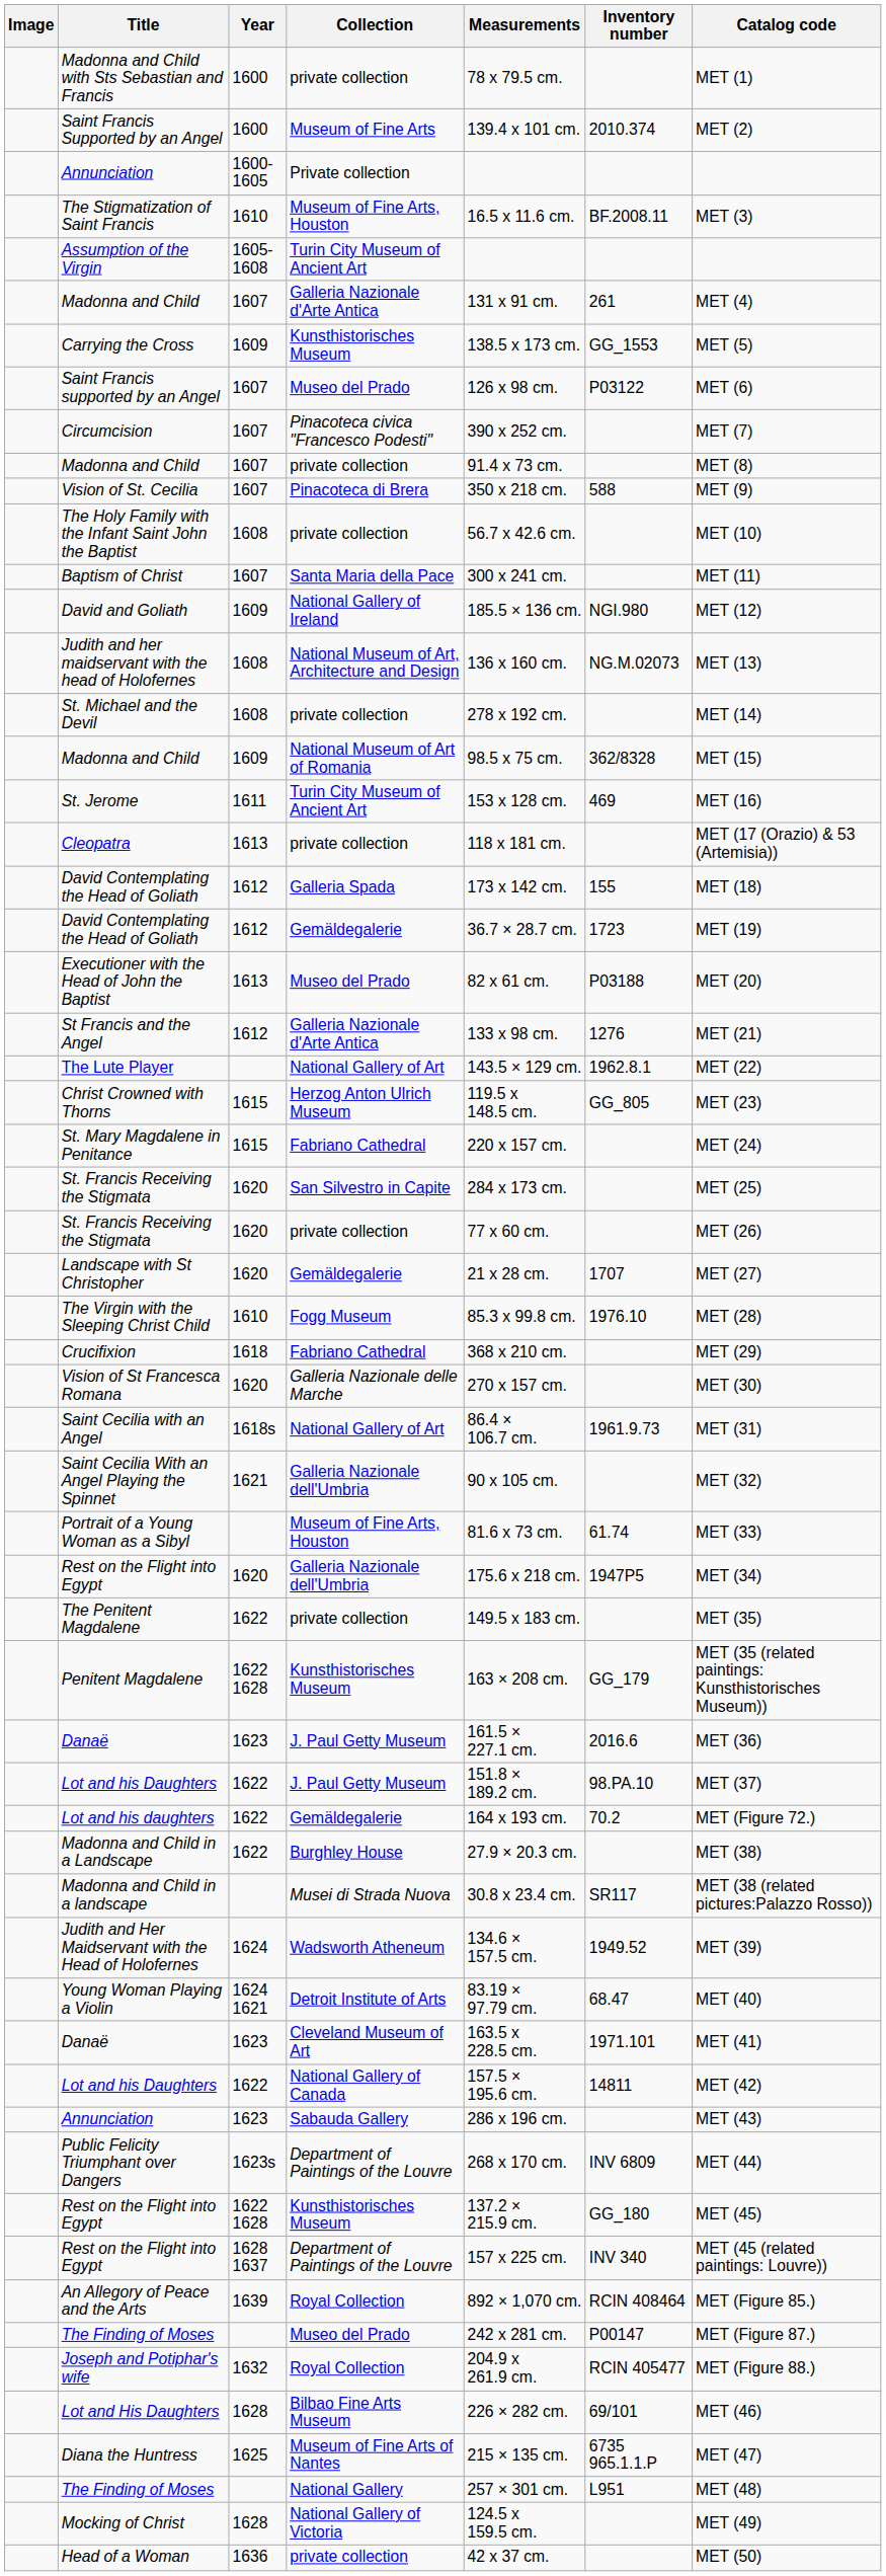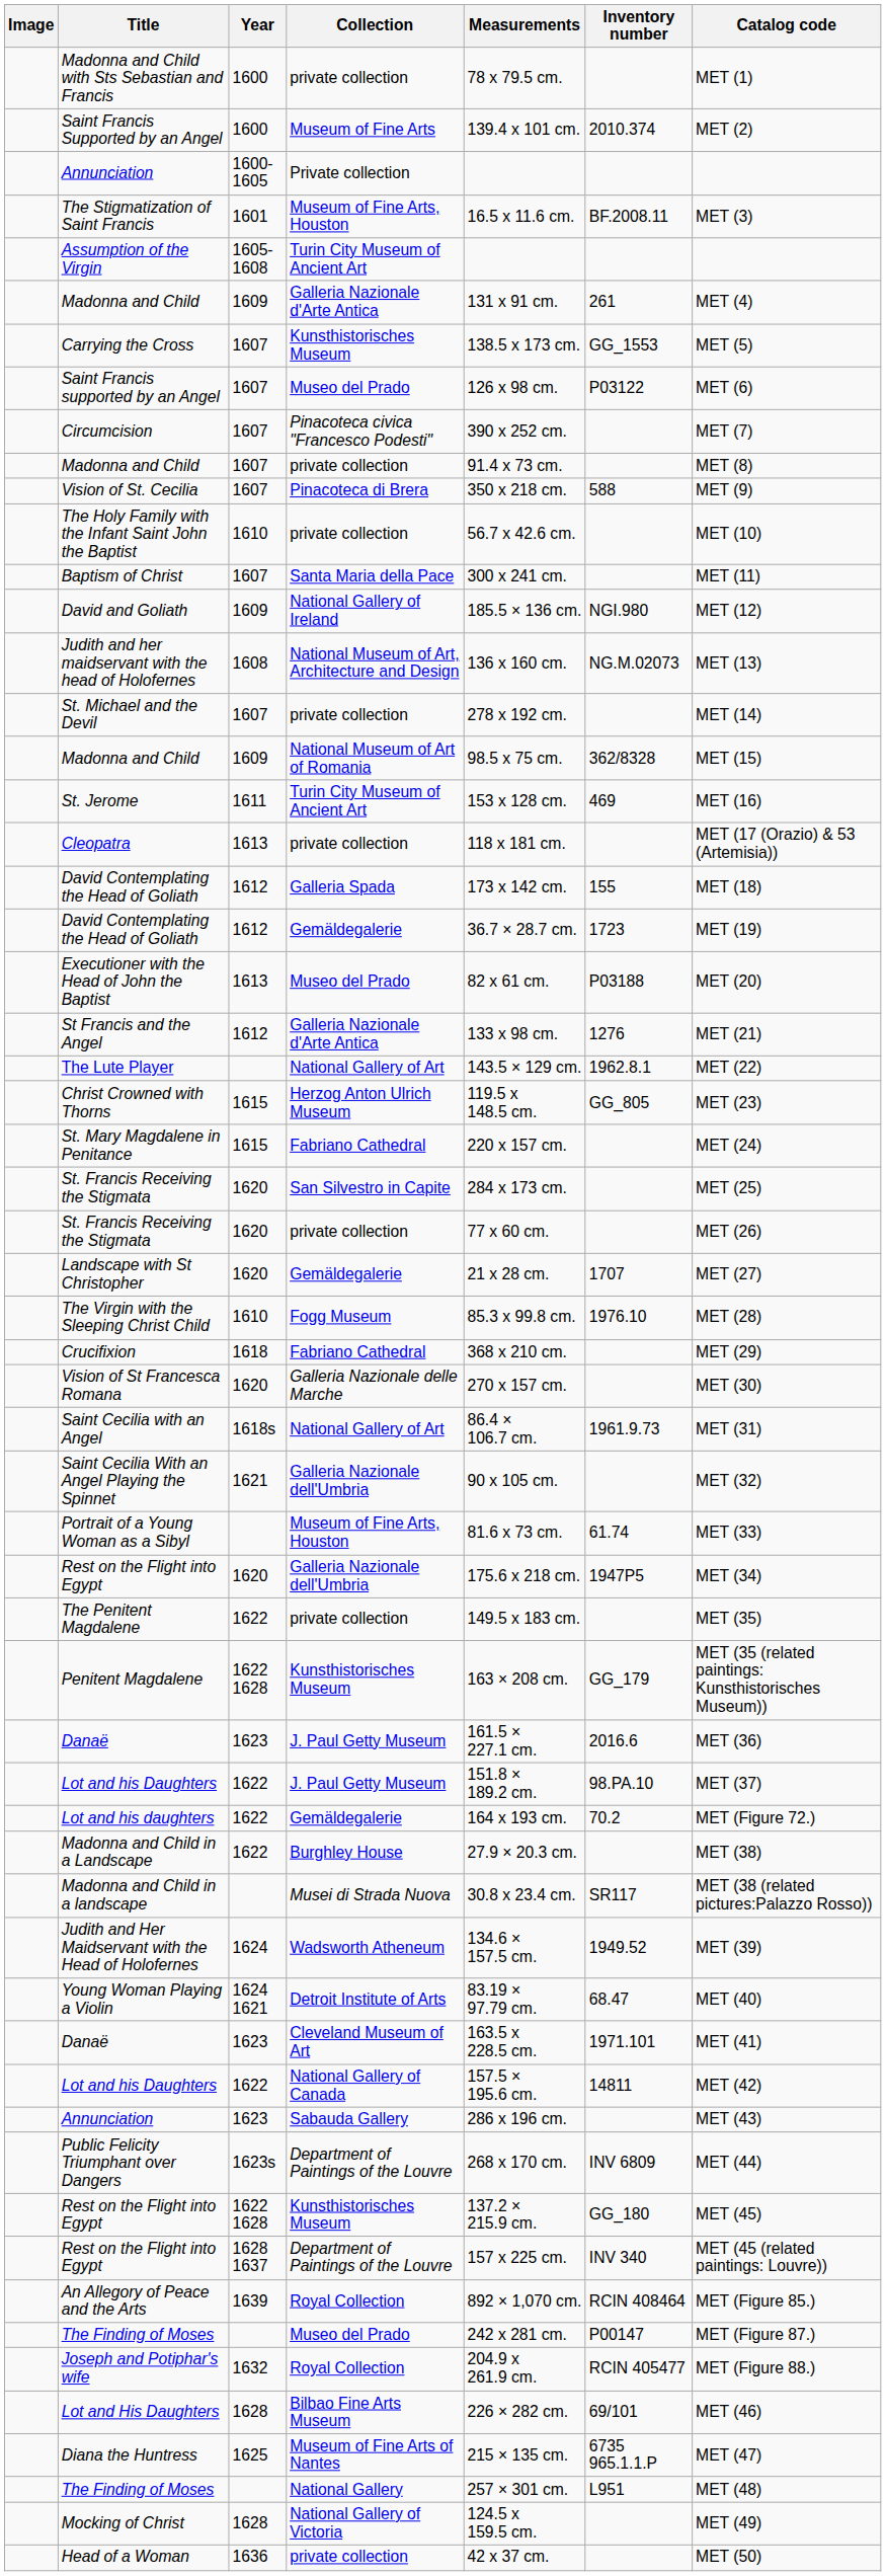 <table class='wikitable sortable' style='width:100%'>
 <tr>
 <th>Image</th>
 <th>Title</th>
 <th>Year</th>
 <th>Collection</th>
 <th>Measurements</th>
 <th>Inventory number</th>
 <th>Catalog code</th>
 </tr>
 <tr>
 <td></td>
 <td><em>Madonna and Child with Sts Sebastian and Francis</em></td>
 <td>1600</td>
 <td>private collection</td>
 <td>78 x 79.5 cm.</td>
 <td></td>
 <td>MET (1)</td>
 </tr>
 <tr>
 <td></td>
 <td><em>Saint Francis Supported by an Angel</em></td>
 <td>1600</td>
 <td><a href='#'>Museum of Fine Arts</a></td>
 <td>139.4 x 101 cm.</td>
 <td>2010.374</td>
 <td>MET (2)</td>
 </tr>
 <tr>
 <td></td>
 <td><em><a href='#'>Annunciation</a></em></td>
 <td>1600-1605</td>
 <td>Private collection</td>
 <td></td>
 <td></td>
 <td></td>
 </tr>
 <tr>
 <td></td>
 <td><em>The Stigmatization of Saint Francis</em></td>
-<td>1610</td>
+<td>1601</td>
 <td><a href='#'>Museum of Fine Arts, Houston</a></td>
 <td>16.5 x 11.6 cm.</td>
 <td>BF.2008.11</td>
 <td>MET (3)</td>
 </tr>
 <tr>
 <td></td>
 <td><em><a href='#'>Assumption of the Virgin</a></em></td>
 <td>1605-1608</td>
 <td><a href='#'>Turin City Museum of Ancient Art</a></td>
 <td></td>
 <td></td>
 </tr>
 <tr>
 <td></td>
 <td><em>Madonna and Child</em></td>
-<td>1607</td>
+<td>1609</td>
 <td><a href='#'>Galleria Nazionale d'Arte Antica</a></td>
 <td>131 x 91 cm.</td>
 <td>261</td>
 <td>MET (4)</td>
 </tr>
 <tr>
 <td></td>
 <td><em>Carrying the Cross</em></td>
-<td>1609</td>
+<td>1607</td>
 <td><a href='#'>Kunsthistorisches Museum</a></td>
 <td>138.5 x 173 cm.</td>
 <td>GG_1553</td>
 <td>MET (5)</td>
 </tr>
 <tr>
 <td></td>
 <td><em>Saint Francis supported by an Angel</em></td>
 <td>1607</td>
 <td><a href='#'>Museo del Prado</a></td>
 <td>126 x 98 cm.</td>
 <td>P03122</td>
 <td>MET (6)</td>
 </tr>
 <tr>
 <td></td>
 <td><em>Circumcision</em></td>
 <td>1607</td>
 <td><em>Pinacoteca civica "Francesco Podesti"</em></td>
 <td>390 x 252 cm.</td>
 <td></td>
 <td>MET (7)</td>
 </tr>
 <tr>
 <td></td>
 <td><em>Madonna and Child</em></td>
 <td>1607</td>
 <td>private collection</td>
 <td>91.4 x 73 cm.</td>
 <td></td>
 <td>MET (8)</td>
 </tr>
 <tr>
 <td></td>
 <td><em>Vision of St. Cecilia</em></td>
 <td>1607</td>
 <td><a href='#'>Pinacoteca di Brera</a></td>
 <td>350 x 218 cm.</td>
 <td>588</td>
 <td>MET (9)</td>
 </tr>
 <tr>
 <td></td>
 <td><em>The Holy Family with the Infant Saint John the Baptist</em></td>
-<td>1608</td>
+<td>1610</td>
 <td>private collection</td>
 <td>56.7 x 42.6 cm.</td>
 <td></td>
 <td>MET (10)</td>
 </tr>
 <tr>
 <td></td>
 <td><em>Baptism of Christ</em></td>
 <td>1607</td>
 <td><a href='#'>Santa Maria della Pace</a></td>
 <td>300 x 241 cm.</td>
 <td></td>
 <td>MET (11)</td>
 </tr>
 <tr>
 <td></td>
 <td><em>David and Goliath</em></td>
 <td>1609</td>
 <td><a href='#'>National Gallery of Ireland</a></td>
 <td>185.5 × 136 cm.</td>
 <td>NGI.980</td>
 <td>MET (12)</td>
 </tr>
 <tr>
 <td></td>
 <td><em>Judith and her maidservant with the head of Holofernes</em></td>
 <td>1608</td>
 <td><a href='#'>National Museum of Art, Architecture and Design</a></td>
 <td>136 x 160 cm.</td>
 <td>NG.M.02073</td>
 <td>MET (13)</td>
 </tr>
 <tr>
 <td></td>
 <td><em>St. Michael and the Devil</em></td>
-<td>1608</td>
+<td>1607</td>
 <td>private collection</td>
 <td>278 x 192 cm.</td>
 <td></td>
 <td>MET (14)</td>
 </tr>
 <tr>
 <td></td>
 <td><em>Madonna and Child</em></td>
 <td>1609</td>
 <td><a href='#'>National Museum of Art of Romania</a></td>
 <td>98.5 x 75 cm.</td>
 <td>362/8328</td>
 <td>MET (15)</td>
 </tr>
 <tr>
 <td></td>
 <td><em>St. Jerome</em></td>
 <td>1611</td>
 <td><a href='#'>Turin City Museum of Ancient Art</a></td>
 <td>153 x 128 cm.</td>
 <td>469</td>
 <td>MET (16)</td>
 </tr>
 <tr>
 <td></td>
 <td><em><a href='#'>Cleopatra</a></em></td>
 <td>1613</td>
 <td>private collection</td>
 <td>118 x 181 cm.</td>
 <td></td>
 <td>MET (17 (Orazio) & 53 (Artemisia))</td>
 </tr>
 <tr>
 <td></td>
 <td><em>David Contemplating the Head of Goliath</em></td>
 <td>1612</td>
 <td><a href='#'>Galleria Spada</a></td>
 <td>173 x 142 cm.</td>
 <td>155</td>
 <td>MET (18)</td>
 </tr>
 <tr>
 <td></td>
 <td><em>David Contemplating the Head of Goliath</em></td>
 <td>1612</td>
 <td><a href='#'>Gemäldegalerie</a></td>
 <td>36.7 × 28.7 cm.</td>
 <td>1723</td>
 <td>MET (19)</td>
 </tr>
 <tr>
 <td></td>
 <td><em>Executioner with the Head of John the Baptist</em></td>
 <td>1613</td>
 <td><a href='#'>Museo del Prado</a></td>
 <td>82 x 61 cm.</td>
 <td>P03188</td>
 <td>MET (20)</td>
 </tr>
 <tr>
 <td></td>
 <td><em>St Francis and the Angel</em></td>
 <td>1612</td>
 <td><a href='#'>Galleria Nazionale d'Arte Antica</a></td>
 <td>133 x 98 cm.</td>
 <td>1276</td>
 <td>MET (21)</td>
 </tr>
 <tr>
 <td></td>
 <td><a href='#'>The Lute Player</a></td>
 <td></td>
 <td><a href='#'>National Gallery of Art</a></td>
 <td>143.5 × 129 cm.</td>
 <td>1962.8.1</td>
 <td>MET (22)</td>
 </tr>
 <tr>
 <td></td>
 <td><em>Christ  Crowned with Thorns</em></td>
 <td>1615</td>
 <td><a href='#'>Herzog Anton Ulrich Museum</a></td>
 <td>119.5 x 148.5 cm.</td>
 <td>GG_805</td>
 <td>MET (23)</td>
 </tr>
 <tr>
 <td></td>
 <td><em>St. Mary Magdalene in Penitance</em></td>
 <td>1615</td>
 <td><a href='#'>Fabriano Cathedral</a></td>
 <td>220 x 157 cm.</td>
 <td></td>
 <td>MET (24)</td>
 </tr>
 <tr>
 <td></td>
 <td><em>St. Francis Receiving the Stigmata</em></td>
 <td>1620</td>
 <td><a href='#'>San Silvestro in Capite</a></td>
 <td>284 x 173 cm.</td>
 <td></td>
 <td>MET (25)</td>
 </tr>
 <tr>
 <td></td>
 <td><em>St. Francis Receiving the Stigmata</em></td>
 <td>1620</td>
 <td>private collection</td>
 <td>77 x 60 cm.</td>
 <td></td>
 <td>MET (26)</td>
 </tr>
 <tr>
 <td></td>
 <td><em>Landscape with St Christopher</em></td>
 <td>1620</td>
 <td><a href='#'>Gemäldegalerie</a></td>
 <td>21 x 28 cm.</td>
 <td>1707</td>
 <td>MET (27)</td>
 </tr>
 <tr>
 <td></td>
 <td><em>The Virgin with the Sleeping Christ Child</em></td>
 <td>1610</td>
 <td><a href='#'>Fogg Museum</a></td>
 <td>85.3 x 99.8 cm.</td>
 <td>1976.10</td>
 <td>MET (28)</td>
 </tr>
 <tr>
 <td></td>
 <td><em>Crucifixion</em></td>
 <td>1618</td>
 <td><a href='#'>Fabriano Cathedral</a></td>
 <td>368 x 210 cm.</td>
 <td></td>
 <td>MET (29)</td>
 </tr>
 <tr>
 <td></td>
 <td><em>Vision of St Francesca Romana</em></td>
 <td>1620</td>
 <td><em>Galleria Nazionale delle Marche</em></td>
 <td>270 x 157 cm.</td>
 <td></td>
 <td>MET (30)</td>
 </tr>
 <tr>
 <td></td>
 <td><em>Saint Cecilia with an Angel</em></td>
 <td>1618s</td>
 <td><a href='#'>National Gallery of Art</a></td>
 <td>86.4 × 106.7 cm.</td>
 <td>1961.9.73</td>
 <td>MET (31)</td>
 </tr>
 <tr>
 <td></td>
 <td><em>Saint Cecilia With an Angel Playing the Spinnet</em></td>
 <td>1621</td>
 <td><a href='#'>Galleria Nazionale dell'Umbria</a></td>
 <td>90 x 105 cm.</td>
 <td></td>
 <td>MET (32)</td>
 </tr>
 <tr>
 <td></td>
 <td><em>Portrait of a Young Woman as a Sibyl</em></td>
 <td></td>
 <td><a href='#'>Museum of Fine Arts, Houston</a></td>
 <td>81.6 x 73 cm.</td>
 <td>61.74</td>
 <td>MET (33)</td>
 </tr>
 <tr>
 <td></td>
 <td><em>Rest on the Flight into Egypt</em></td>
 <td>1620</td>
 <td><a href='#'>Galleria Nazionale dell'Umbria</a></td>
 <td>175.6 x 218 cm.</td>
 <td>1947P5</td>
 <td>MET (34)</td>
 </tr>
 <tr>
 <td></td>
 <td><em>The Penitent Magdalene</em></td>
 <td>1622</td>
 <td>private collection</td>
 <td>149.5 x 183 cm.</td>
 <td></td>
 <td>MET (35)</td>
 </tr>
 <tr>
 <td></td>
 <td><em>Penitent Magdalene</em></td>
 <td>1622<br>1628</td>
 <td><a href='#'>Kunsthistorisches Museum</a></td>
 <td>163 × 208 cm.</td>
 <td>GG_179</td>
 <td>MET (35 (related paintings: Kunsthistorisches Museum))</td>
 </tr>
 <tr>
 <td></td>
 <td><em><a href='#'>Danaë</a></em></td>
 <td>1623</td>
 <td><a href='#'>J. Paul Getty Museum</a></td>
 <td>161.5 × 227.1 cm.</td>
 <td>2016.6</td>
 <td>MET (36)</td>
 </tr>
 <tr>
 <td></td>
 <td><em><a href='#'>Lot and his Daughters</a></em></td>
 <td>1622</td>
 <td><a href='#'>J. Paul Getty Museum</a></td>
 <td>151.8 × 189.2 cm.</td>
 <td>98.PA.10</td>
 <td>MET (37)</td>
 </tr>
 <tr>
 <td></td>
 <td><em><a href='#'>Lot and his daughters</a></em></td>
 <td>1622</td>
 <td><a href='#'>Gemäldegalerie</a></td>
 <td>164 x 193 cm.</td>
 <td>70.2</td>
 <td>MET (Figure 72.)</td>
 </tr>
 <tr>
 <td></td>
 <td><em>Madonna and Child in a Landscape</em></td>
 <td>1622</td>
 <td><a href='#'>Burghley House</a></td>
 <td>27.9 × 20.3 cm.</td>
 <td></td>
 <td>MET (38)</td>
 </tr>
 <tr>
 <td></td>
 <td><em>Madonna and Child in a landscape</em></td>
 <td></td>
 <td><em>Musei di Strada Nuova</em></td>
 <td>30.8 x 23.4 cm.</td>
 <td>SR117</td>
 <td>MET (38 (related pictures:Palazzo Rosso))</td>
 </tr>
 <tr>
 <td></td>
 <td><em>Judith and Her Maidservant with the Head of Holofernes</em></td>
 <td>1624</td>
 <td><a href='#'>Wadsworth Atheneum</a></td>
 <td>134.6 × 157.5 cm.</td>
 <td>1949.52</td>
 <td>MET (39)</td>
 </tr>
 <tr>
 <td></td>
 <td><em>Young Woman Playing a Violin</em></td>
 <td>1624<br>1621</td>
 <td><a href='#'>Detroit Institute of Arts</a></td>
 <td>83.19 × 97.79 cm.</td>
 <td>68.47</td>
 <td>MET (40)</td>
 </tr>
 <tr>
 <td></td>
 <td><em>Danaë</em></td>
 <td>1623</td>
 <td><a href='#'>Cleveland Museum of Art</a></td>
 <td>163.5 x 228.5 cm.</td>
 <td>1971.101</td>
 <td>MET (41)</td>
 </tr>
 <tr>
 <td></td>
 <td><em><a href='#'>Lot and his Daughters</a></em></td>
 <td>1622</td>
 <td><a href='#'>National Gallery of Canada</a></td>
 <td>157.5 × 195.6 cm.</td>
 <td>14811</td>
 <td>MET (42)</td>
 </tr>
 <tr>
 <td></td>
 <td><em><a href='#'>Annunciation</a></em></td>
 <td>1623</td>
 <td><a href='#'>Sabauda Gallery</a></td>
 <td>286 x 196 cm.</td>
 <td></td>
 <td>MET (43)</td>
 </tr>
 <tr>
 <td></td>
 <td><em>Public Felicity Triumphant over Dangers</em></td>
 <td>1623s</td>
 <td><em>Department of Paintings of the Louvre</em></td>
 <td>268 x 170 cm.</td>
 <td>INV 6809</td>
 <td>MET (44)</td>
 </tr>
 <tr>
 <td></td>
 <td><em>Rest on the Flight into Egypt</em></td>
 <td>1622<br>1628</td>
 <td><a href='#'>Kunsthistorisches Museum</a></td>
 <td>137.2 × 215.9 cm.</td>
 <td>GG_180</td>
 <td>MET (45)</td>
 </tr>
 <tr>
 <td></td>
 <td><em>Rest on the Flight into Egypt</em></td>
 <td>1628<br>1637</td>
 <td><em>Department of Paintings of the Louvre</em></td>
 <td>157 x 225 cm.</td>
 <td>INV 340</td>
 <td>MET (45 (related paintings: Louvre))</td>
 </tr>
 <tr>
 <td></td>
 <td><em>An Allegory of Peace and the Arts</em></td>
 <td>1639</td>
 <td><a href='#'>Royal Collection</a></td>
 <td>892 × 1,070 cm.</td>
 <td>RCIN 408464</td>
 <td>MET (Figure 85.)</td>
 </tr>
 <tr>
 <td></td>
 <td><em><a href='#'>The Finding of Moses</a></em></td>
 <td></td>
 <td><a href='#'>Museo del Prado</a></td>
 <td>242 x 281 cm.</td>
 <td>P00147</td>
 <td>MET (Figure 87.)</td>
 </tr>
 <tr>
 <td></td>
 <td><em><a href='#'>Joseph and Potiphar's wife</a></em></td>
 <td>1632</td>
 <td><a href='#'>Royal Collection</a></td>
 <td>204.9 x 261.9 cm.</td>
 <td>RCIN 405477</td>
 <td>MET (Figure 88.)</td>
 </tr>
 <tr>
 <td></td>
 <td><em><a href='#'>Lot and His Daughters</a></em></td>
 <td>1628</td>
 <td><a href='#'>Bilbao Fine Arts Museum</a></td>
 <td>226 × 282 cm.</td>
 <td>69/101</td>
 <td>MET (46)</td>
 </tr>
 <tr>
 <td></td>
 <td><em>Diana the Huntress</em></td>
 <td>1625</td>
 <td><a href='#'>Museum of Fine Arts of Nantes</a></td>
 <td>215 × 135 cm.</td>
 <td>6735<br>965.1.1.P</td>
 <td>MET (47)</td>
 </tr>
 <tr>
 <td></td>
 <td><em><a href='#'>The Finding of Moses</a></em></td>
 <td></td>
 <td><a href='#'>National Gallery</a></td>
 <td>257 × 301 cm.</td>
 <td>L951</td>
 <td>MET (48)</td>
 </tr>
 <tr>
 <td></td>
 <td><em>Mocking of Christ</em></td>
 <td>1628</td>
 <td><a href='#'>National Gallery of Victoria</a></td>
 <td>124.5 x 159.5 cm.</td>
 <td></td>
 <td>MET (49)</td>
 </tr>
 <tr>
 <td></td>
 <td><em>Head of a Woman</em></td>
 <td>1636</td>
 <td><a href='#'>private collection</a></td>
 <td>42 x 37 cm.</td>
 <td></td>
 <td>MET (50)</td>
 </tr>
 </table>
